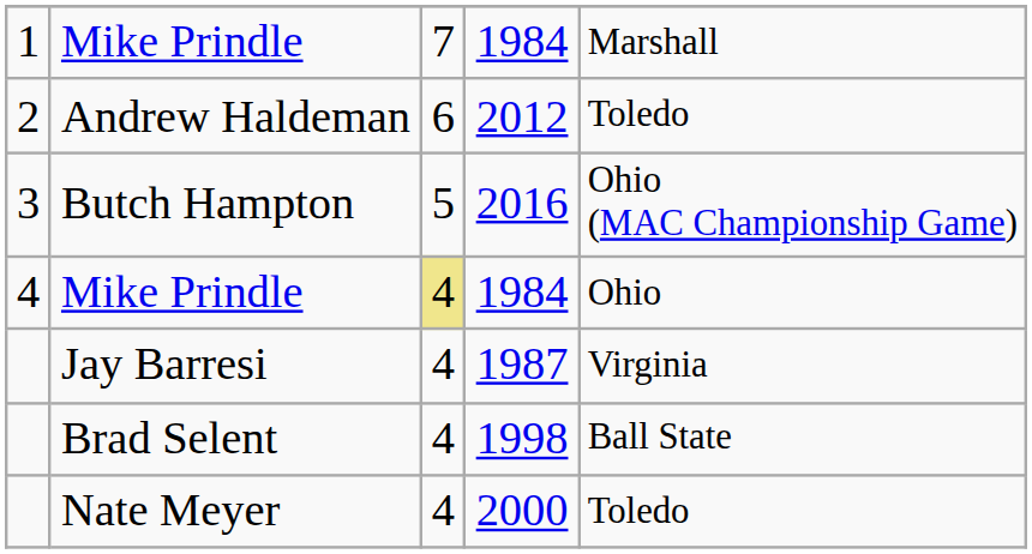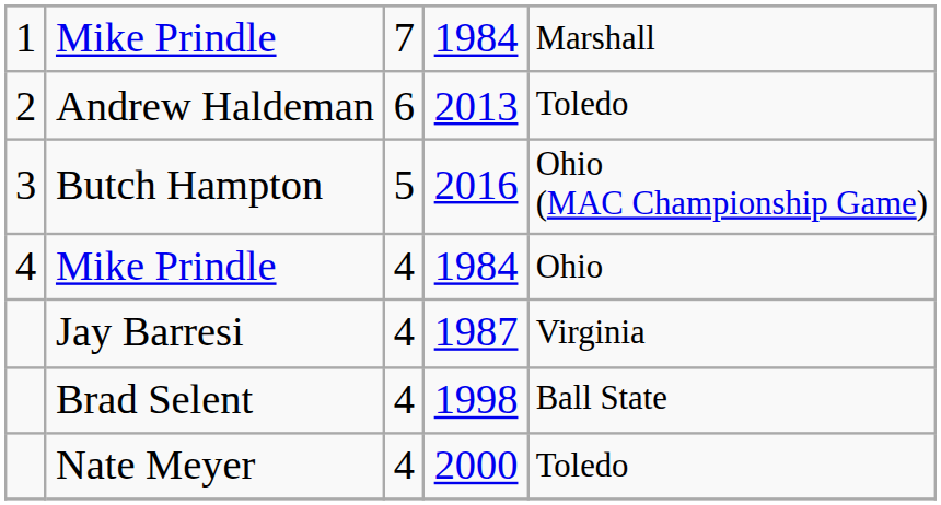 <table class="wikitable">
 <tr>
 </tr>
 <tr>
 <td>1</td>
 <td><a href='#'>Mike Prindle</a></td>
 <td>7</td>
 <td><a href='#'>1984</a></td>
 <td style="font-size:80%;">Marshall</td>
 </tr>
 <tr>
 <td>2</td>
 <td>Andrew Haldeman</td>
 <td>6</td>
-<td><a href='#'>2012</a></td>
+<td><a href='#'>2013</a></td>
 <td style="font-size:80%;">Toledo</td>
 </tr>
 <tr>
 <td>3</td>
 <td>Butch Hampton</td>
 <td>5</td>
 <td><a href='#'>2016</a></td>
 <td style="font-size:80%;">Ohio<br>(<a href='#'>MAC Championship Game</a>)</td>
 </tr>
 <tr>
 <td>4</td>
 <td><a href='#'>Mike Prindle</a></td>
-<td style="background: khaki;">4</td>
+<td>4</td>
 <td><a href='#'>1984</a></td>
 <td style="font-size:80%;">Ohio</td>
 </tr>
 <tr>
 <td></td>
 <td>Jay Barresi</td>
 <td>4</td>
 <td><a href='#'>1987</a></td>
 <td style="font-size:80%;">Virginia</td>
 </tr>
 <tr>
 <td></td>
 <td>Brad Selent</td>
 <td>4</td>
 <td><a href='#'>1998</a></td>
 <td style="font-size:80%;">Ball State</td>
 </tr>
 <tr>
 <td></td>
 <td>Nate Meyer</td>
 <td>4</td>
 <td><a href='#'>2000</a></td>
 <td style="font-size:80%;">Toledo</td>
 </tr>
 </table>
